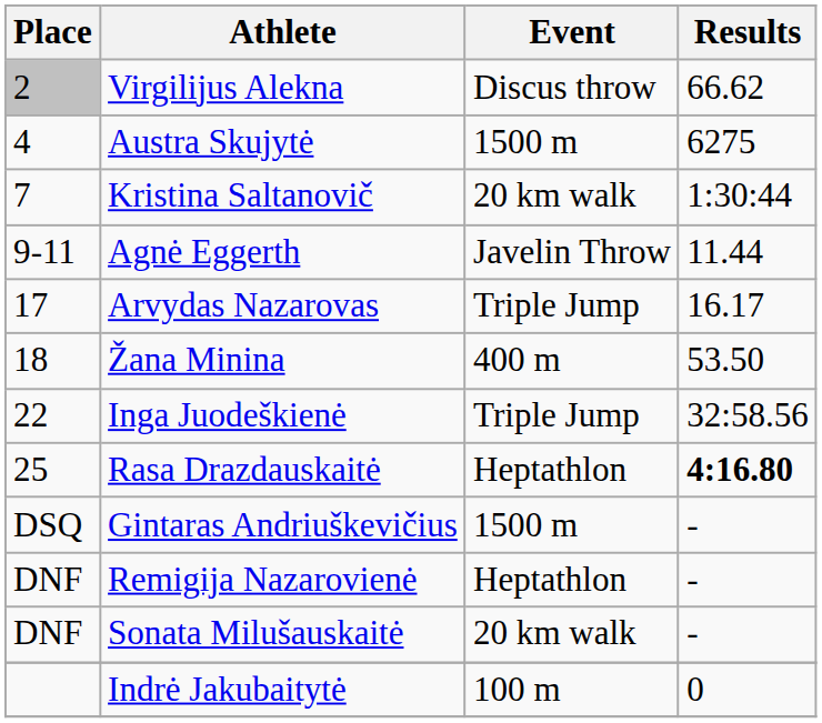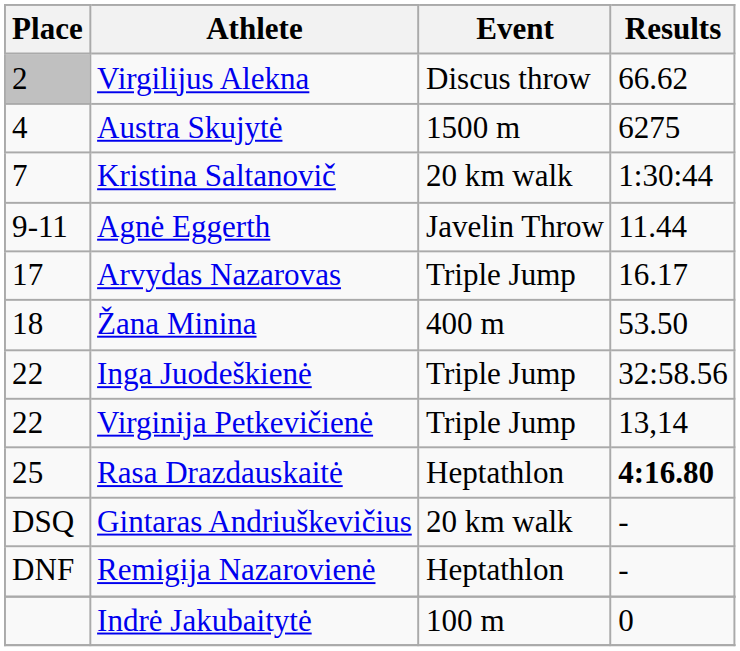 <table class="wikitable">
 <tr>
 <th>Place</th>
 <th>Athlete</th>
 <th>Event</th>
 <th>Results</th>
 </tr>
 <tr>
 <td bgcolor="silver">2</td>
 <td><a href='#'>Virgilijus Alekna</a></td>
 <td>Discus throw</td>
 <td>66.62</td>
 </tr>
 <tr>
 <td>4</td>
 <td><a href='#'>Austra Skujytė</a></td>
 <td>1500 m</td>
 <td>6275</td>
 </tr>
 <tr>
 <td>7</td>
 <td><a href='#'>Kristina Saltanovič</a></td>
 <td>20 km walk</td>
 <td>1:30:44</td>
 </tr>
 <tr>
 <td>9-11</td>
 <td><a href='#'>Agnė Eggerth</a></td>
 <td>Javelin Throw</td>
 <td>11.44</td>
 </tr>
 <tr>
 <td>17</td>
 <td><a href='#'>Arvydas Nazarovas</a></td>
 <td>Triple Jump</td>
 <td>16.17</td>
 </tr>
 <tr>
 <td>18</td>
 <td><a href='#'>Žana Minina</a></td>
 <td>400 m</td>
 <td>53.50</td>
 </tr>
 <tr>
 <td>22</td>
 <td><a href='#'>Inga Juodeškienė</a></td>
 <td>Triple Jump</td>
 <td>32:58.56</td>
 </tr>
 <tr>
+<td>22</td>
+<td><a href='#'>Virginija Petkevičienė</a></td>
+<td>Triple Jump</td>
+<td>13,14</td>
+</tr>
+<tr>
 <td>25</td>
 <td><a href='#'>Rasa Drazdauskaitė</a></td>
 <td>Heptathlon</td>
 <td><strong>4:16.80</strong></td>
 </tr>
 <tr>
 <td>DSQ</td>
 <td><a href='#'>Gintaras Andriuškevičius</a></td>
-<td>1500 m</td>
+<td>20 km walk</td>
 <td>-</td>
 </tr>
 <tr>
 <td>DNF</td>
 <td><a href='#'>Remigija Nazarovienė</a></td>
 <td>Heptathlon</td>
-<td>-</td>
-</tr>
-<tr>
-<td>DNF</td>
-<td><a href='#'>Sonata Milušauskaitė</a></td>
-<td>20 km walk</td>
 <td>-</td>
 </tr>
 <tr>
 </tr>
 <tr>
 <td></td>
 <td><a href='#'>Indrė Jakubaitytė</a></td>
 <td>100 m</td>
 <td>0</td>
 </tr>
 <tr>
 </tr>
 </table>
